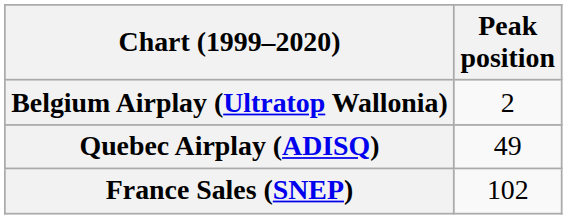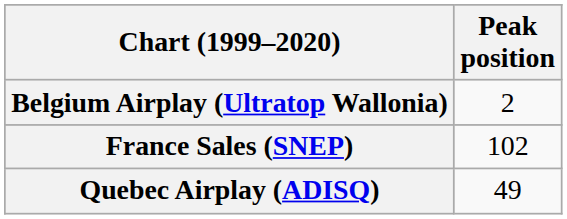 <table class="wikitable sortable plainrowheaders" style="text-align:center">
 <tr>
 <th scope="col">Chart (1999–2020)</th>
 <th scope="col">Peak<br>position</th>
 </tr>
 <tr>
 <th scope="row">Belgium Airplay (<a href='#'>Ultratop</a> Wallonia)</th>
 <td>2</td>
 </tr>
 <tr>
+<th scope="row">France Sales (<a href='#'>SNEP</a>)</th>
+<td>102</td>
+</tr>
+<tr>
 <th scope="row">Quebec Airplay (<a href='#'>ADISQ</a>)</th>
 <td>49</td>
 </tr>
-<tr>
-<th scope="row">France Sales (<a href='#'>SNEP</a>)</th>
-<td>102</td>
-</tr>
 </table>
